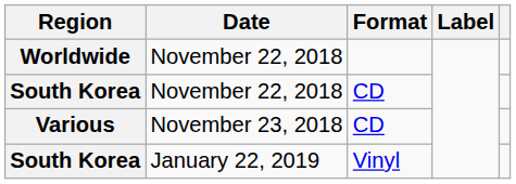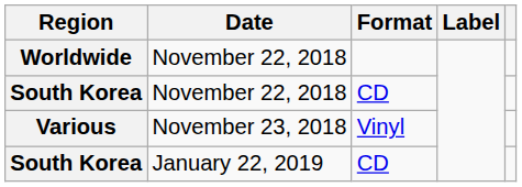 <table class="wikitable plainrowheaders">
 <tr>
 <th scope="col">Region</th>
 <th scope="col">Date</th>
 <th scope="col">Format</th>
 <th scope="col">Label</th>
 <th scope="col"></th>
 </tr>
 <tr>
 <th scope="row">Worldwide</th>
 <td>November 22, 2018</td>
 <td></td>
 <td rowspan="4"></td>
 <td></td>
 </tr>
 <tr>
 <th scope="row">South Korea</th>
 <td>November 22, 2018</td>
 <td><a href='#'>CD</a></td>
 <td></td>
 </tr>
 <tr>
 <th scope="row">Various</th>
 <td>November 23, 2018</td>
-<td><a href='#'>CD</a></td>
+<td><a href='#'>Vinyl</a></td>
 <td></td>
 </tr>
 <tr>
 <th scope="row">South Korea</th>
 <td>January 22, 2019</td>
-<td><a href='#'>Vinyl</a></td>
+<td><a href='#'>CD</a></td>
 <td></td>
 </tr>
 </table>
